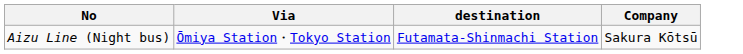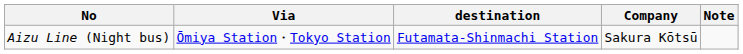 <table class="wikitable">
 <tr>
 <th>No</th>
 <th>Via</th>
 <th>destination</th>
 <th>Company</th>
+<th>Note</th>
 </tr>
 <tr>
 <td rowspan="1"><em>Aizu Line</em> (Night bus)</td>
 <td><a href='#'>Ōmiya Station</a>・<a href='#'>Tokyo Station</a></td>
 <td><a href='#'>Futamata-Shinmachi Station</a></td>
 <td>Sakura Kōtsū</td>
+<td></td>
 </tr>
 </table>
